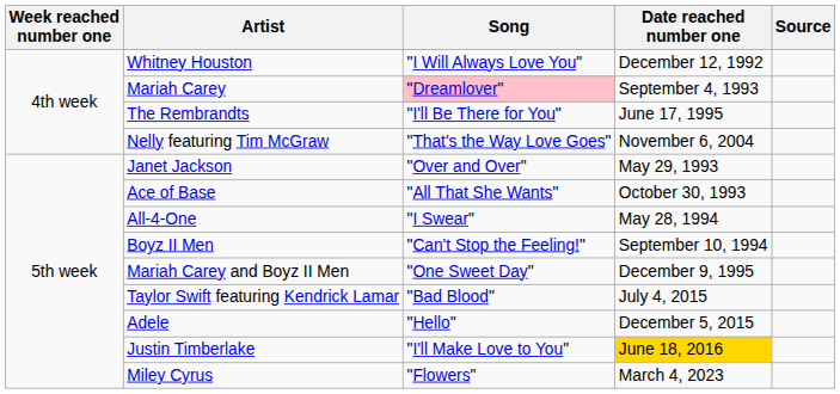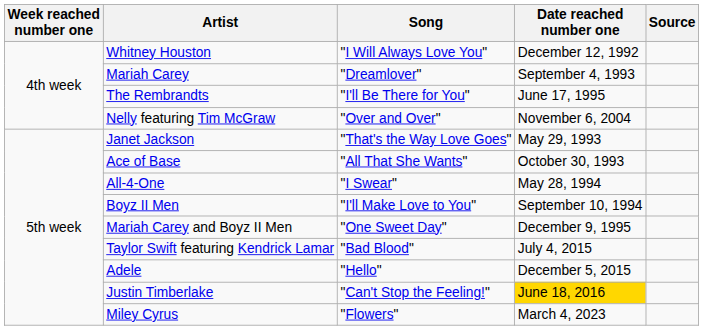 <table class="wikitable">
 <tr>
 <th>Week reached <br> number one</th>
 <th>Artist</th>
 <th>Song</th>
 <th>Date reached <br> number one</th>
 <th>Source</th>
 </tr>
 <tr>
 <td rowspan=4 style="text-align:center;">4th week</td>
 <td><a href='#'>Whitney Houston</a></td>
 <td>"<a href='#'>I Will Always Love You</a>"</td>
 <td>December 12, 1992</td>
 <td></td>
 </tr>
 <tr>
 <td><a href='#'>Mariah Carey</a></td>
-<td style="background: pink;">"<a href='#'>Dreamlover</a>"</td>
+<td>"<a href='#'>Dreamlover</a>"</td>
 <td>September 4, 1993</td>
 <td></td>
 </tr>
 <tr>
 <td><a href='#'>The Rembrandts</a></td>
 <td>"<a href='#'>I'll Be There for You</a>"</td>
 <td>June 17, 1995</td>
 <td></td>
 </tr>
 <tr>
 <td><a href='#'>Nelly</a> featuring <a href='#'>Tim McGraw</a></td>
-<td>"<a href='#'>That's the Way Love Goes</a>"</td>
+<td>"<a href='#'>Over and Over</a>"</td>
 <td>November 6, 2004</td>
 <td></td>
 </tr>
 <tr>
 <td rowspan=9 style="text-align:center;">5th week</td>
 <td><a href='#'>Janet Jackson</a></td>
-<td>"<a href='#'>Over and Over</a>"</td>
+<td>"<a href='#'>That's the Way Love Goes</a>"</td>
 <td>May 29, 1993</td>
 <td></td>
 </tr>
 <tr>
 <td><a href='#'>Ace of Base</a></td>
 <td>"<a href='#'>All That She Wants</a>"</td>
 <td>October 30, 1993</td>
 <td></td>
 </tr>
 <tr>
 <td><a href='#'>All-4-One</a></td>
 <td>"<a href='#'>I Swear</a>"</td>
 <td>May 28, 1994</td>
 <td></td>
 </tr>
 <tr>
 <td><a href='#'>Boyz II Men</a></td>
-<td>"<a href='#'>Can't Stop the Feeling!</a>"</td>
+<td>"<a href='#'>I'll Make Love to You</a>"</td>
 <td>September 10, 1994</td>
 <td></td>
 </tr>
 <tr>
 <td><a href='#'>Mariah Carey</a> and Boyz II Men</td>
 <td>"<a href='#'>One Sweet Day</a>"</td>
 <td>December 9, 1995</td>
 <td></td>
 </tr>
 <tr>
 <td><a href='#'>Taylor Swift</a> featuring <a href='#'>Kendrick Lamar</a></td>
 <td>"<a href='#'>Bad Blood</a>"</td>
 <td>July 4, 2015</td>
 <td></td>
 </tr>
 <tr>
 <td><a href='#'>Adele</a></td>
 <td>"<a href='#'>Hello</a>"</td>
 <td>December 5, 2015</td>
 <td></td>
 </tr>
 <tr>
 <td><a href='#'>Justin Timberlake</a></td>
-<td>"<a href='#'>I'll Make Love to You</a>"</td>
+<td>"<a href='#'>Can't Stop the Feeling!</a>"</td>
 <td style="background: gold;">June 18, 2016</td>
 <td></td>
 </tr>
 <tr>
 <td><a href='#'>Miley Cyrus</a></td>
 <td>"<a href='#'>Flowers</a>"</td>
 <td>March 4, 2023</td>
 <td></td>
 </tr>
 </table>
